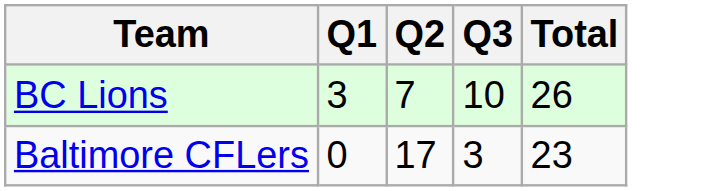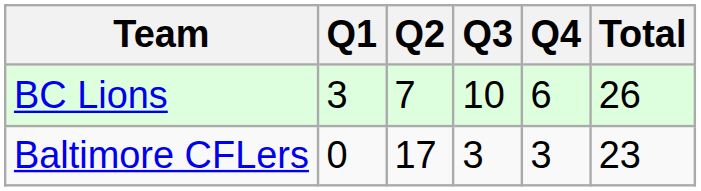 <table class="wikitable">
 <tr>
 <th>Team</th>
 <th>Q1</th>
 <th>Q2</th>
 <th>Q3</th>
+<th>Q4</th>
 <th>Total</th>
 </tr>
 <tr style="background-color:#ddffdd">
 <td><a href='#'>BC Lions</a></td>
 <td>3</td>
 <td>7</td>
 <td>10</td>
+<td>6</td>
 <td>26</td>
 </tr>
 <tr>
 <td><a href='#'>Baltimore CFLers</a></td>
 <td>0</td>
 <td>17</td>
 <td>3</td>
+<td>3</td>
 <td>23</td>
 </tr>
 </table>
